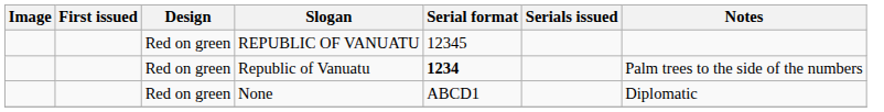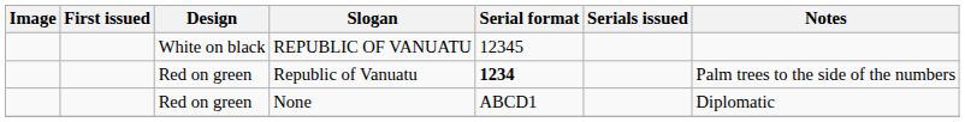 <table class="wikitable">
 <tr>
 <th>Image</th>
 <th>First issued</th>
 <th>Design</th>
 <th>Slogan</th>
 <th>Serial format</th>
 <th>Serials issued</th>
 <th>Notes</th>
 </tr>
 <tr>
 <td></td>
 <td></td>
-<td>Red on green</td>
+<td>White on black</td>
 <td>REPUBLIC OF VANUATU</td>
 <td>12345</td>
 <td></td>
 <td></td>
 </tr>
 <tr>
 <td></td>
 <td></td>
 <td>Red on green</td>
 <td>Republic of Vanuatu</td>
 <td><strong>1234</strong></td>
 <td></td>
 <td>Palm trees to the side of the numbers</td>
 </tr>
 <tr>
 <td></td>
 <td></td>
 <td>Red on green</td>
 <td>None</td>
 <td>ABCD1</td>
 <td></td>
 <td>Diplomatic</td>
 </tr>
 <tr>
 </tr>
 </table>
